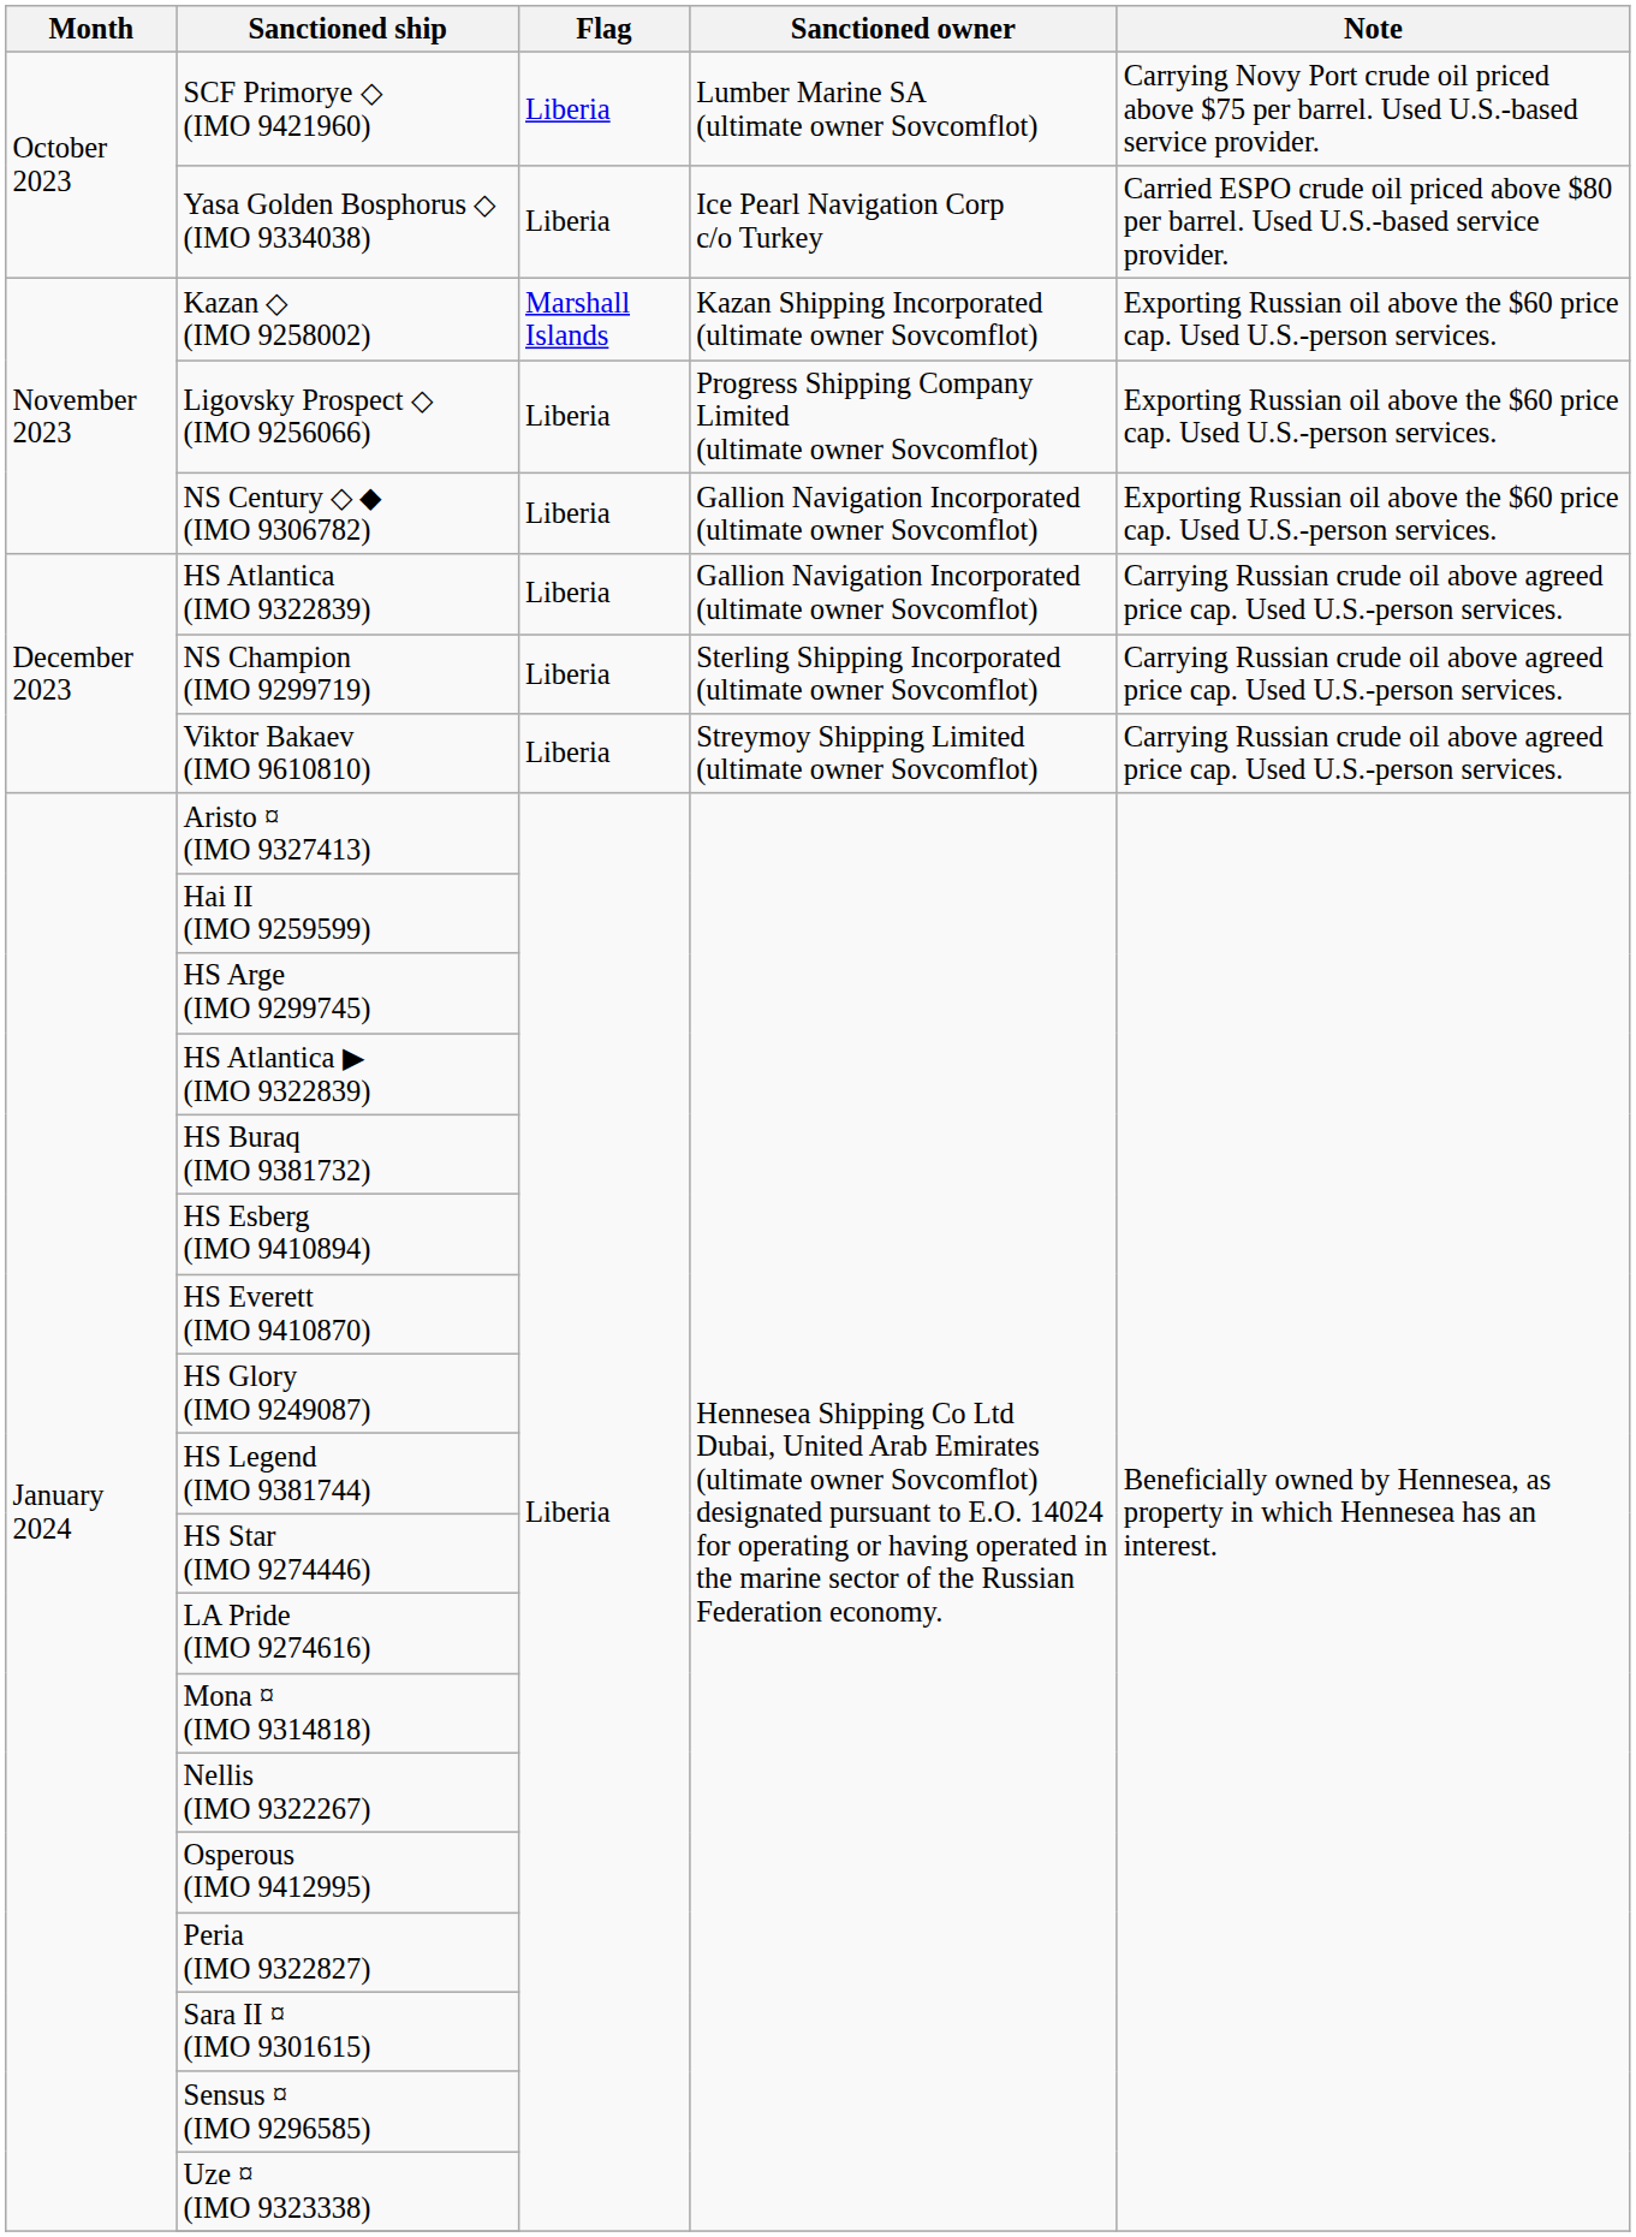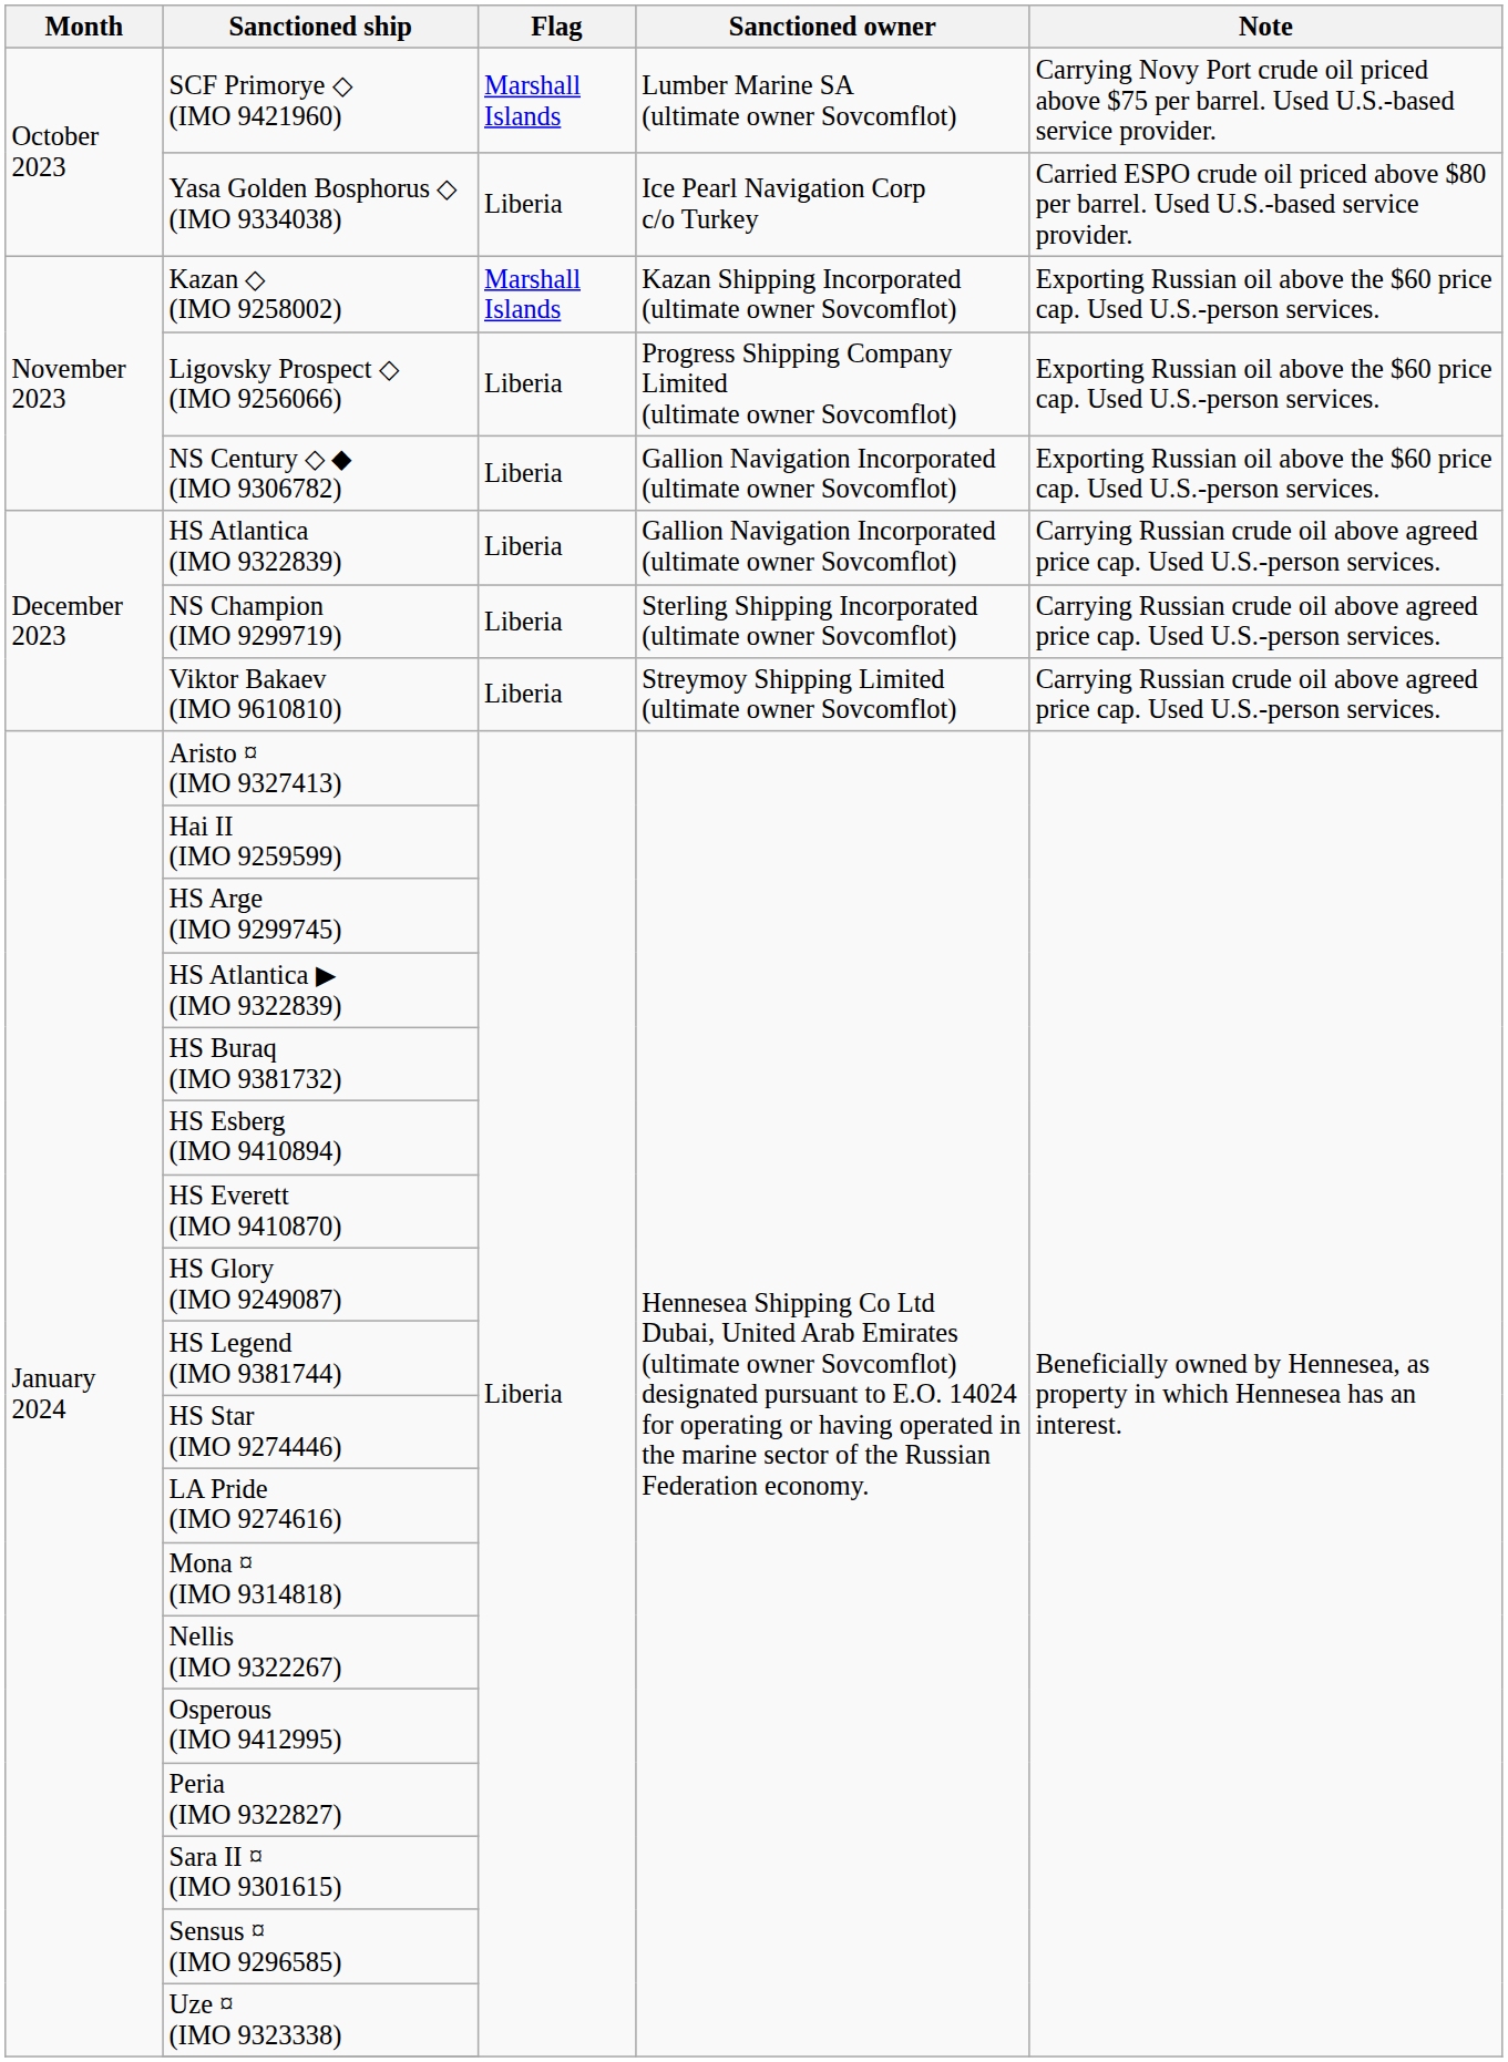 <table class="wikitable" style="margin:auto; width:100%;">
 <tr>
 <th style="text-align:center; width:10%;">Month</th>
 <th style="text-align:center; width:20%;">Sanctioned ship</th>
 <th style="text-align:center; width:10%;">Flag</th>
 <th style="text-align:center; width:25%;">Sanctioned owner</th>
 <th style="text-align:center; width:30%;">Note</th>
 </tr>
 <tr>
 <td rowspan="2">October <br>2023</td>
 <td>SCF Primorye ◇<br>(IMO 9421960)</td>
-<td><a href='#'>Liberia</a></td>
+<td><a href='#'>Marshall Islands</a></td>
 <td>Lumber Marine SA <br>(ultimate owner Sovcomflot)</td>
 <td>Carrying Novy Port crude oil priced above $75 per barrel. Used U.S.-based service provider.</td>
 </tr>
 <tr>
 <td>Yasa Golden Bosphorus ◇<br>(IMO 9334038)</td>
 <td>Liberia</td>
 <td>Ice Pearl Navigation Corp <br>c/o Turkey</td>
 <td>Carried ESPO crude oil priced above $80 per barrel. Used U.S.-based service provider.</td>
 </tr>
 <tr>
 <td rowspan="3">November <br>2023</td>
 <td>Kazan ◇<br>(IMO 9258002)</td>
 <td><a href='#'>Marshall Islands</a></td>
 <td>Kazan Shipping Incorporated <br>(ultimate owner Sovcomflot)</td>
 <td>Exporting Russian oil above the $60 price cap. Used U.S.-person services.</td>
 </tr>
 <tr>
 <td>Ligovsky Prospect ◇<br>(IMO 9256066)</td>
 <td>Liberia</td>
 <td>Progress Shipping Company Limited <br>(ultimate owner Sovcomflot)</td>
 <td>Exporting Russian oil above the $60 price cap. Used U.S.-person services.</td>
 </tr>
 <tr>
 <td>NS Century ◇ ◆ <br>(IMO 9306782)</td>
 <td>Liberia</td>
 <td>Gallion Navigation Incorporated <br>(ultimate owner Sovcomflot)</td>
 <td>Exporting Russian oil above the $60 price cap. Used U.S.-person services.</td>
 </tr>
 <tr>
 <td rowspan="3">December <br>2023</td>
 <td>HS Atlantica <br>(IMO 9322839)</td>
 <td>Liberia</td>
 <td>Gallion Navigation Incorporated <br>(ultimate owner Sovcomflot)</td>
 <td>Carrying Russian crude oil above agreed price cap. Used U.S.-person services.</td>
 </tr>
 <tr>
 <td>NS Champion <br>(IMO 9299719)</td>
 <td>Liberia</td>
 <td>Sterling Shipping Incorporated<br> (ultimate owner Sovcomflot)</td>
 <td>Carrying Russian crude oil above agreed price cap. Used U.S.-person services.</td>
 </tr>
 <tr>
 <td>Viktor Bakaev<br> (IMO 9610810)</td>
 <td>Liberia</td>
 <td>Streymoy Shipping Limited<br> (ultimate owner Sovcomflot)</td>
 <td>Carrying Russian crude oil above agreed price cap. Used U.S.-person services.</td>
 </tr>
 <tr>
 <td rowspan="19">January <br>2024</td>
 <td>Aristo ¤ <br>(IMO 9327413)</td>
 <td rowspan="19">Liberia</td>
 <td rowspan="19">Hennesea Shipping Co Ltd <br>Dubai, United Arab Emirates <br>(ultimate owner Sovcomflot) <br>designated pursuant to E.O. 14024 for operating or having operated in the marine sector of the Russian Federation economy.</td>
 <td rowspan="19">Beneficially owned by Hennesea, as property in which Hennesea has an interest.</td>
 </tr>
 <tr>
 <td>Hai II<br>(IMO 9259599)</td>
 </tr>
 <tr>
 <td>HS Arge <br>(IMO 9299745)</td>
 </tr>
 <tr>
 <td>HS Atlantica ▶ <br>(IMO 9322839)</td>
 </tr>
 <tr>
 <td>HS Buraq <br>(IMO 9381732)</td>
 </tr>
 <tr>
 <td>HS Esberg <br>(IMO 9410894)</td>
 </tr>
 <tr>
 <td>HS Everett <br>(IMO 9410870)</td>
 </tr>
 <tr>
 <td>HS Glory <br>(IMO 9249087)</td>
 </tr>
 <tr>
 <td>HS Legend <br>(IMO 9381744)</td>
 </tr>
 <tr>
 <td>HS Star <br>(IMO 9274446)</td>
 </tr>
 <tr>
 <td>LA Pride <br>(IMO 9274616)</td>
 </tr>
 <tr>
 <td>Mona ¤ <br>(IMO 9314818)</td>
 </tr>
 <tr>
 <td>Nellis <br>(IMO 9322267)</td>
 </tr>
 <tr>
 <td>Osperous <br>(IMO 9412995)</td>
 </tr>
 <tr>
 <td>Peria <br>(IMO 9322827)</td>
 </tr>
 <tr>
 <td>Sara II ¤ <br>(IMO 9301615)</td>
 </tr>
 <tr>
 <td>Sensus ¤ <br>(IMO 9296585)</td>
 </tr>
 <tr>
 <td>Uze ¤ <br>(IMO 9323338)</td>
 </tr>
 <tr>
 </tr>
 </table>
